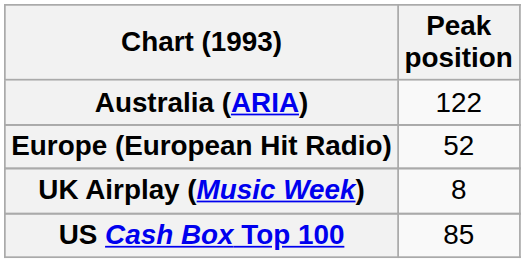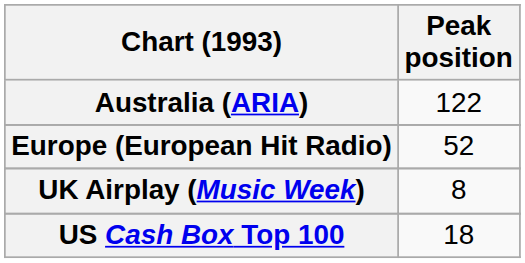 <table class="wikitable sortable plainrowheaders" style="text-align:center">
 <tr>
 <th>Chart (1993)</th>
 <th>Peak<br>position</th>
 </tr>
 <tr>
 <th scope="row">Australia (<a href='#'>ARIA</a>)</th>
 <td>122</td>
 </tr>
 <tr>
 </tr>
 <tr>
 </tr>
 <tr>
 <th scope="row">Europe (European Hit Radio)</th>
 <td>52</td>
 </tr>
 <tr>
 </tr>
 <tr>
 </tr>
 <tr>
 <th scope="row">UK Airplay (<em><a href='#'>Music Week</a></em>)</th>
 <td>8</td>
 </tr>
 <tr>
 </tr>
 <tr>
 </tr>
 <tr>
 </tr>
 <tr>
 <th scope="row">US <a href='#'><em>Cash Box</em> Top 100</a></th>
-<td>85</td>
+<td>18</td>
 </tr>
 </table>
